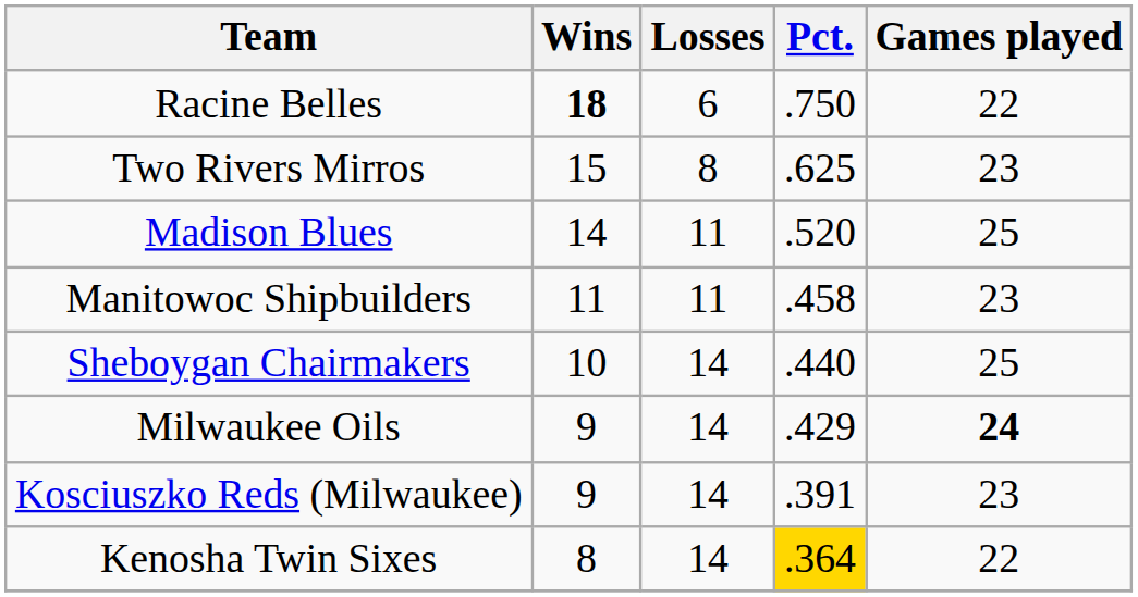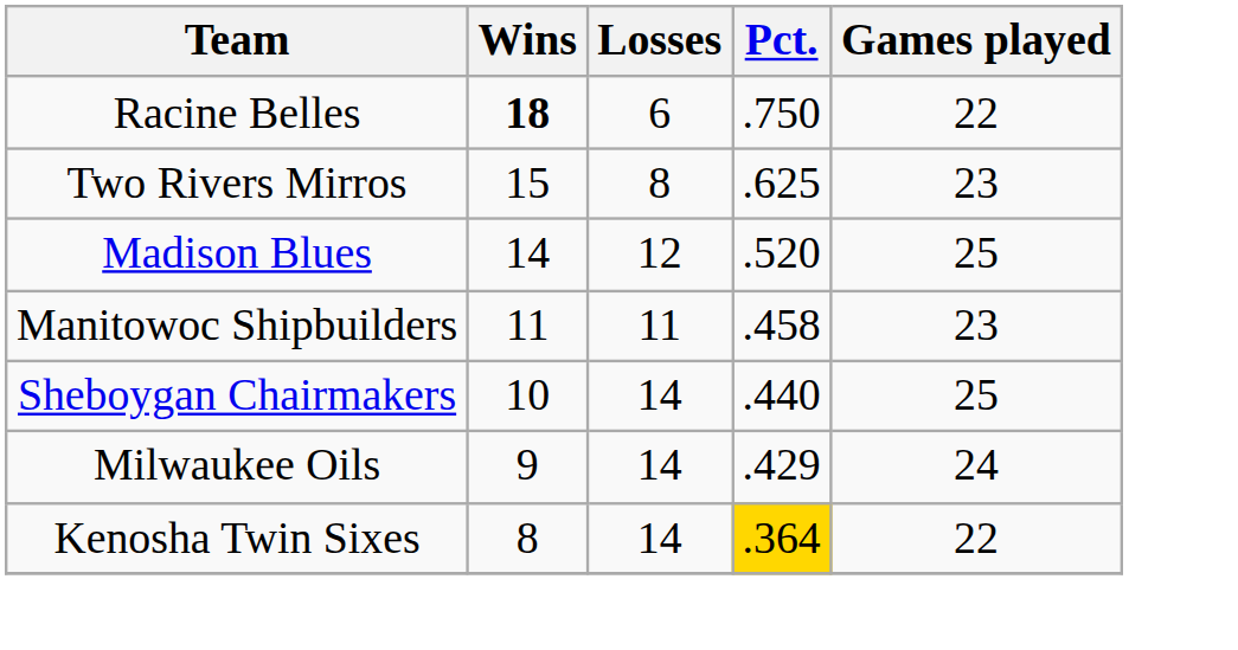 <table class="sortable wikitable" style="text-align:center">
 <tr>
 <th>Team</th>
 <th>Wins</th>
 <th>Losses</th>
 <th><a href='#'>Pct.</a></th>
 <th>Games played</th>
 </tr>
 <tr>
 <td>Racine Belles</td>
 <td><strong>18</strong></td>
 <td>6</td>
 <td>.750</td>
 <td>22</td>
 </tr>
 <tr>
 <td>Two Rivers Mirros</td>
 <td>15</td>
 <td>8</td>
 <td>.625</td>
 <td>23</td>
 </tr>
 <tr>
 <td><a href='#'>Madison Blues</a></td>
 <td>14</td>
-<td>11</td>
+<td>12</td>
 <td>.520</td>
 <td>25</td>
 </tr>
 <tr>
 <td>Manitowoc Shipbuilders</td>
 <td>11</td>
 <td>11</td>
 <td>.458</td>
 <td>23</td>
 </tr>
 <tr>
 <td><a href='#'>Sheboygan Chairmakers</a></td>
 <td>10</td>
 <td>14</td>
 <td>.440</td>
 <td>25</td>
 </tr>
 <tr>
 <td>Milwaukee Oils</td>
 <td>9</td>
 <td>14</td>
 <td>.429</td>
-<td><strong>24</strong></td>
-</tr>
-<tr>
-<td><a href='#'>Kosciuszko Reds</a> (Milwaukee)</td>
-<td>9</td>
-<td>14</td>
-<td>.391</td>
-<td>23</td>
+<td>24</td>
 </tr>
 <tr>
 <td>Kenosha Twin Sixes</td>
 <td>8</td>
 <td>14</td>
 <td style="background: gold;">.364</td>
 <td>22</td>
 </tr>
 <tr>
 </tr>
 </table>
